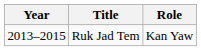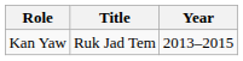 <table class="wikitable">
 <tr>
+<th>Role</th>
+<th>Title</th>
 <th>Year</th>
-<th>Title</th>
-<th>Role</th>
 </tr>
 <tr>
+<td>Kan Yaw</td>
+<td>Ruk Jad Tem</td>
 <td>2013–2015</td>
-<td>Ruk Jad Tem</td>
-<td>Kan Yaw</td>
 </tr>
 </table>
